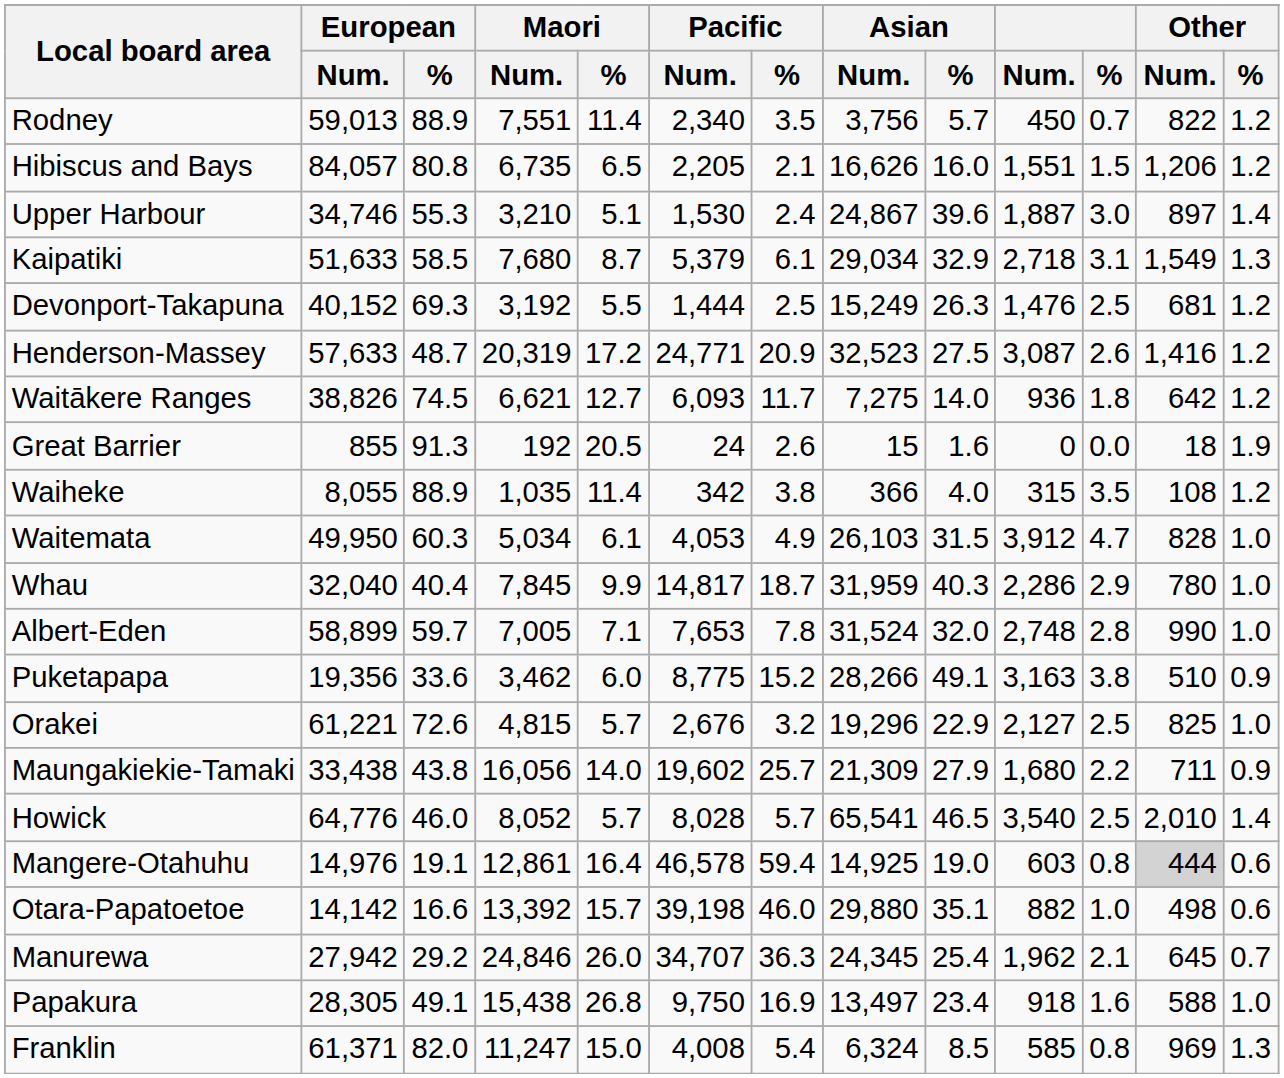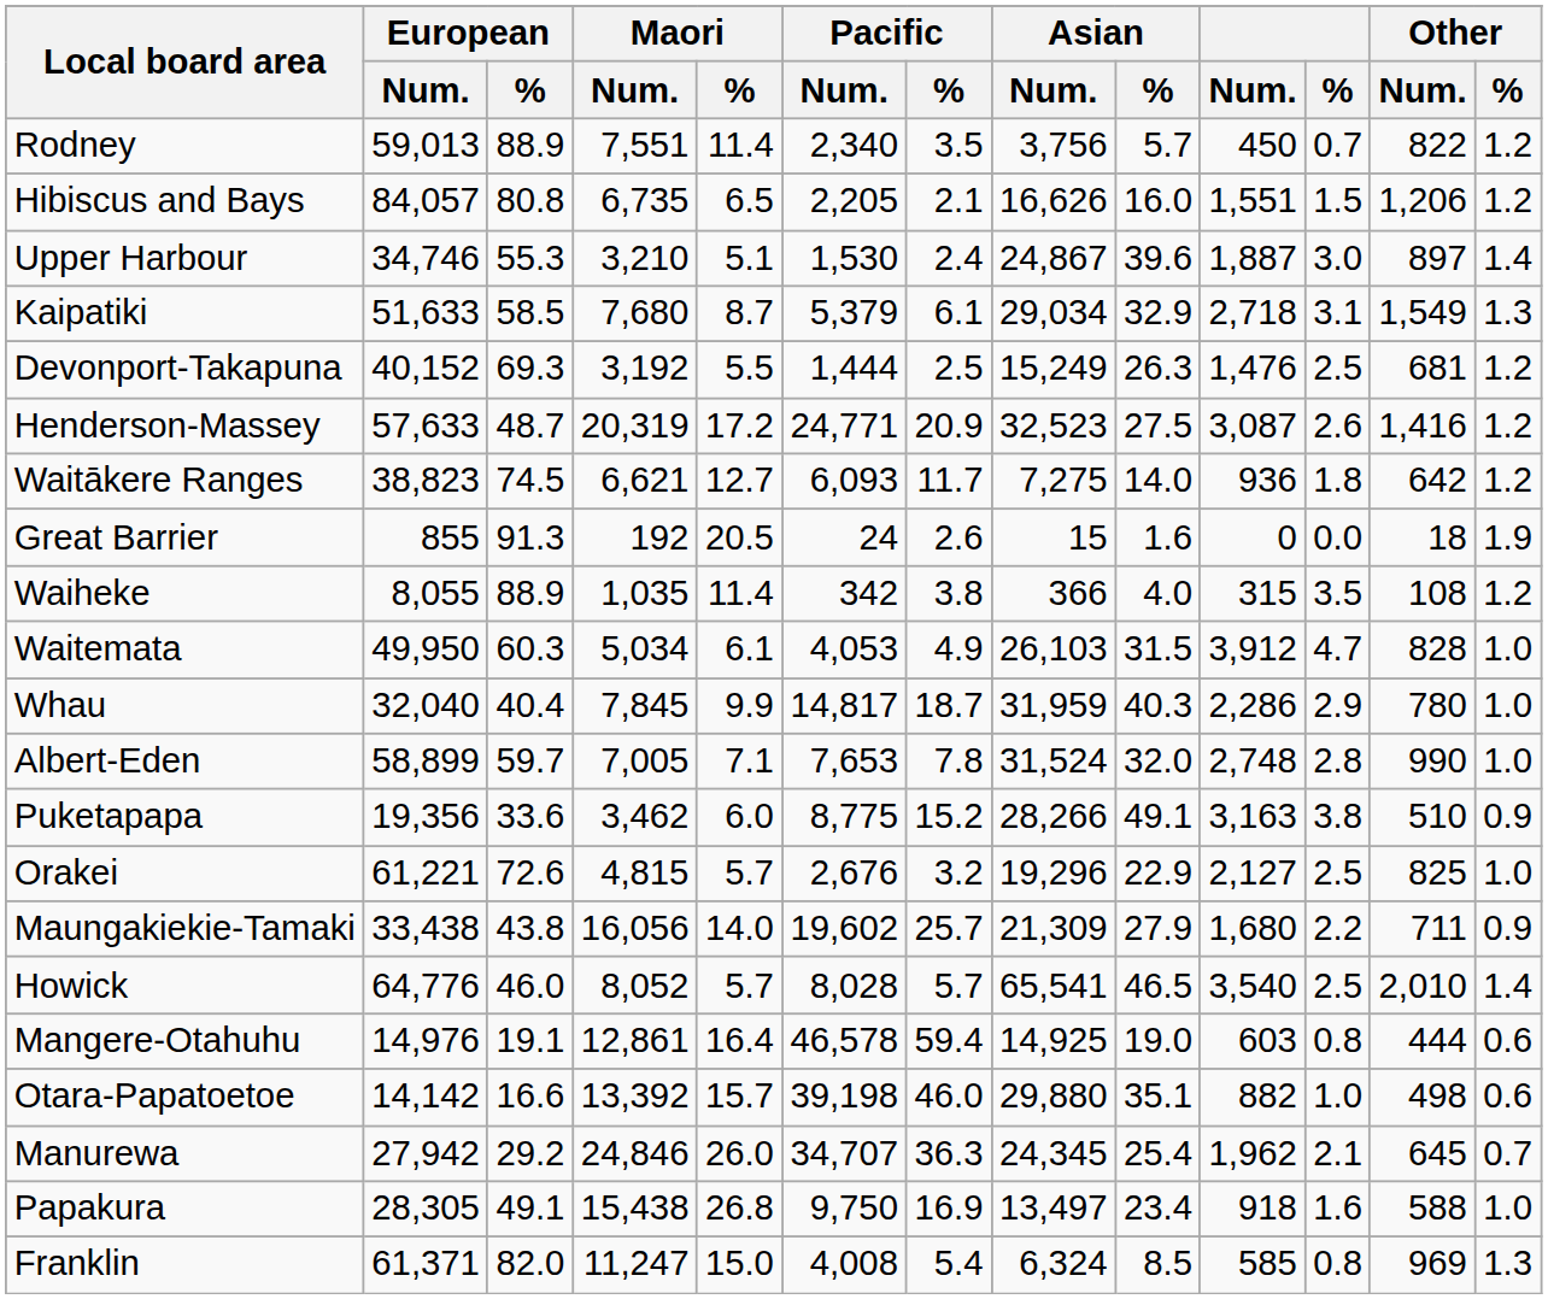 <table class="wikitable sortable" style="text-align:right;">
 <tr>
 </tr>
 <tr>
 <th rowspan=2>Local board area</th>
 <th colspan=2>European</th>
 <th colspan=2>Maori</th>
 <th colspan=2>Pacific</th>
 <th colspan=2>Asian</th>
 <th colspan=2></th>
 <th colspan=2>Other</th>
 </tr>
 <tr>
 <th>Num.</th>
 <th>%</th>
 <th>Num.</th>
 <th>%</th>
 <th>Num.</th>
 <th>%</th>
 <th>Num.</th>
 <th>%</th>
 <th>Num.</th>
 <th>%</th>
 <th>Num.</th>
 <th>%</th>
 </tr>
 <tr>
 <td style="text-align:left;">Rodney</td>
 <td>59,013</td>
 <td>88.9</td>
 <td>7,551</td>
 <td>11.4</td>
 <td>2,340</td>
 <td>3.5</td>
 <td>3,756</td>
 <td>5.7</td>
 <td>450</td>
 <td>0.7</td>
 <td>822</td>
 <td>1.2</td>
 </tr>
 <tr>
 <td style="text-align:left;">Hibiscus and Bays</td>
 <td>84,057</td>
 <td>80.8</td>
 <td>6,735</td>
 <td>6.5</td>
 <td>2,205</td>
 <td>2.1</td>
 <td>16,626</td>
 <td>16.0</td>
 <td>1,551</td>
 <td>1.5</td>
 <td>1,206</td>
 <td>1.2</td>
 </tr>
 <tr>
 <td style="text-align:left;">Upper Harbour</td>
 <td>34,746</td>
 <td>55.3</td>
 <td>3,210</td>
 <td>5.1</td>
 <td>1,530</td>
 <td>2.4</td>
 <td>24,867</td>
 <td>39.6</td>
 <td>1,887</td>
 <td>3.0</td>
 <td>897</td>
 <td>1.4</td>
 </tr>
 <tr>
 <td style="text-align:left;">Kaipatiki</td>
 <td>51,633</td>
 <td>58.5</td>
 <td>7,680</td>
 <td>8.7</td>
 <td>5,379</td>
 <td>6.1</td>
 <td>29,034</td>
 <td>32.9</td>
 <td>2,718</td>
 <td>3.1</td>
 <td>1,549</td>
 <td>1.3</td>
 </tr>
 <tr>
 <td style="text-align:left;">Devonport-Takapuna</td>
 <td>40,152</td>
 <td>69.3</td>
 <td>3,192</td>
 <td>5.5</td>
 <td>1,444</td>
 <td>2.5</td>
 <td>15,249</td>
 <td>26.3</td>
 <td>1,476</td>
 <td>2.5</td>
 <td>681</td>
 <td>1.2</td>
 </tr>
 <tr>
 <td style="text-align:left;">Henderson-Massey</td>
 <td>57,633</td>
 <td>48.7</td>
 <td>20,319</td>
 <td>17.2</td>
 <td>24,771</td>
 <td>20.9</td>
 <td>32,523</td>
 <td>27.5</td>
 <td>3,087</td>
 <td>2.6</td>
 <td>1,416</td>
 <td>1.2</td>
 </tr>
 <tr>
 <td style="text-align:left;">Waitākere Ranges</td>
-<td>38,826</td>
+<td>38,823</td>
 <td>74.5</td>
 <td>6,621</td>
 <td>12.7</td>
 <td>6,093</td>
 <td>11.7</td>
 <td>7,275</td>
 <td>14.0</td>
 <td>936</td>
 <td>1.8</td>
 <td>642</td>
 <td>1.2</td>
 </tr>
 <tr>
 <td style="text-align:left;">Great Barrier</td>
 <td>855</td>
 <td>91.3</td>
 <td>192</td>
 <td>20.5</td>
 <td>24</td>
 <td>2.6</td>
 <td>15</td>
 <td>1.6</td>
 <td>0</td>
 <td>0.0</td>
 <td>18</td>
 <td>1.9</td>
 </tr>
 <tr>
 <td style="text-align:left;">Waiheke</td>
 <td>8,055</td>
 <td>88.9</td>
 <td>1,035</td>
 <td>11.4</td>
 <td>342</td>
 <td>3.8</td>
 <td>366</td>
 <td>4.0</td>
 <td>315</td>
 <td>3.5</td>
 <td>108</td>
 <td>1.2</td>
 </tr>
 <tr>
 <td style="text-align:left;">Waitemata</td>
 <td>49,950</td>
 <td>60.3</td>
 <td>5,034</td>
 <td>6.1</td>
 <td>4,053</td>
 <td>4.9</td>
 <td>26,103</td>
 <td>31.5</td>
 <td>3,912</td>
 <td>4.7</td>
 <td>828</td>
 <td>1.0</td>
 </tr>
 <tr>
 <td style="text-align:left;">Whau</td>
 <td>32,040</td>
 <td>40.4</td>
 <td>7,845</td>
 <td>9.9</td>
 <td>14,817</td>
 <td>18.7</td>
 <td>31,959</td>
 <td>40.3</td>
 <td>2,286</td>
 <td>2.9</td>
 <td>780</td>
 <td>1.0</td>
 </tr>
 <tr>
 <td style="text-align:left;">Albert-Eden</td>
 <td>58,899</td>
 <td>59.7</td>
 <td>7,005</td>
 <td>7.1</td>
 <td>7,653</td>
 <td>7.8</td>
 <td>31,524</td>
 <td>32.0</td>
 <td>2,748</td>
 <td>2.8</td>
 <td>990</td>
 <td>1.0</td>
 </tr>
 <tr>
 <td style="text-align:left;">Puketapapa</td>
 <td>19,356</td>
 <td>33.6</td>
 <td>3,462</td>
 <td>6.0</td>
 <td>8,775</td>
 <td>15.2</td>
 <td>28,266</td>
 <td>49.1</td>
 <td>3,163</td>
 <td>3.8</td>
 <td>510</td>
 <td>0.9</td>
 </tr>
 <tr>
 <td style="text-align:left;">Orakei</td>
 <td>61,221</td>
 <td>72.6</td>
 <td>4,815</td>
 <td>5.7</td>
 <td>2,676</td>
 <td>3.2</td>
 <td>19,296</td>
 <td>22.9</td>
 <td>2,127</td>
 <td>2.5</td>
 <td>825</td>
 <td>1.0</td>
 </tr>
 <tr>
 <td style="text-align:left;">Maungakiekie-Tamaki</td>
 <td>33,438</td>
 <td>43.8</td>
 <td>16,056</td>
 <td>14.0</td>
 <td>19,602</td>
 <td>25.7</td>
 <td>21,309</td>
 <td>27.9</td>
 <td>1,680</td>
 <td>2.2</td>
 <td>711</td>
 <td>0.9</td>
 </tr>
 <tr>
 <td style="text-align:left;">Howick</td>
 <td>64,776</td>
 <td>46.0</td>
 <td>8,052</td>
 <td>5.7</td>
 <td>8,028</td>
 <td>5.7</td>
 <td>65,541</td>
 <td>46.5</td>
 <td>3,540</td>
 <td>2.5</td>
 <td>2,010</td>
 <td>1.4</td>
 </tr>
 <tr>
 <td style="text-align:left;">Mangere-Otahuhu</td>
 <td>14,976</td>
 <td>19.1</td>
 <td>12,861</td>
 <td>16.4</td>
 <td>46,578</td>
 <td>59.4</td>
 <td>14,925</td>
 <td>19.0</td>
 <td>603</td>
 <td>0.8</td>
-<td style="background: lightgrey;">444</td>
+<td>444</td>
 <td>0.6</td>
 </tr>
 <tr>
 <td style="text-align:left;">Otara-Papatoetoe</td>
 <td>14,142</td>
 <td>16.6</td>
 <td>13,392</td>
 <td>15.7</td>
 <td>39,198</td>
 <td>46.0</td>
 <td>29,880</td>
 <td>35.1</td>
 <td>882</td>
 <td>1.0</td>
 <td>498</td>
 <td>0.6</td>
 </tr>
 <tr>
 <td style="text-align:left;">Manurewa</td>
 <td>27,942</td>
 <td>29.2</td>
 <td>24,846</td>
 <td>26.0</td>
 <td>34,707</td>
 <td>36.3</td>
 <td>24,345</td>
 <td>25.4</td>
 <td>1,962</td>
 <td>2.1</td>
 <td>645</td>
 <td>0.7</td>
 </tr>
 <tr>
 <td style="text-align:left;">Papakura</td>
 <td>28,305</td>
 <td>49.1</td>
 <td>15,438</td>
 <td>26.8</td>
 <td>9,750</td>
 <td>16.9</td>
 <td>13,497</td>
 <td>23.4</td>
 <td>918</td>
 <td>1.6</td>
 <td>588</td>
 <td>1.0</td>
 </tr>
 <tr>
 <td style="text-align:left;">Franklin</td>
 <td>61,371</td>
 <td>82.0</td>
 <td>11,247</td>
 <td>15.0</td>
 <td>4,008</td>
 <td>5.4</td>
 <td>6,324</td>
 <td>8.5</td>
 <td>585</td>
 <td>0.8</td>
 <td>969</td>
 <td>1.3</td>
 </tr>
 </table>
